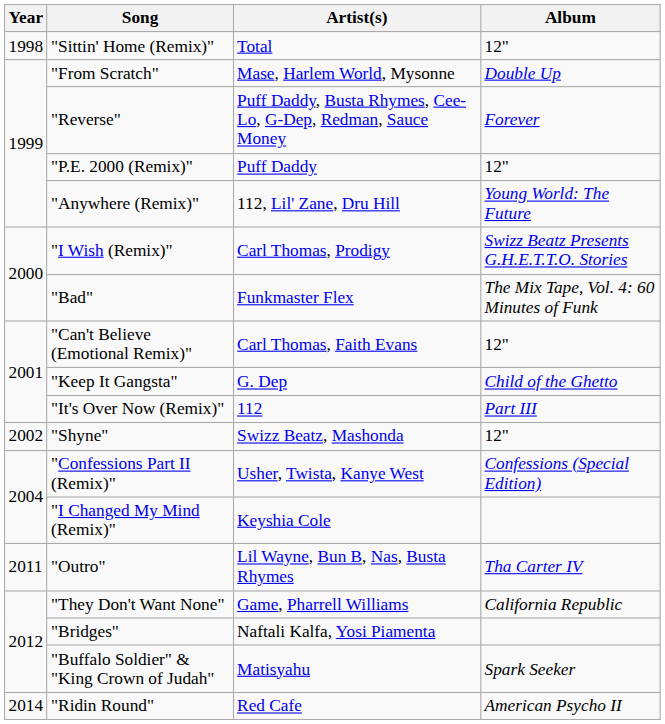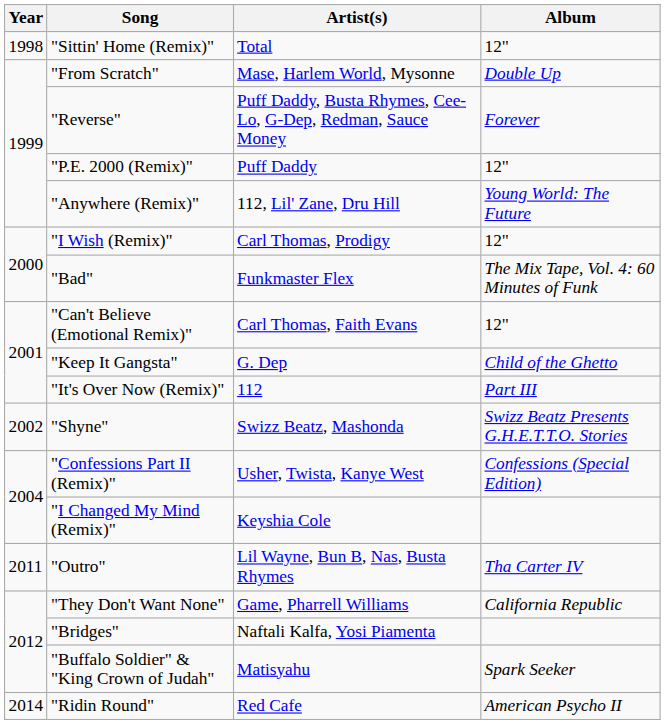 <table class="wikitable">
 <tr>
 <th>Year</th>
 <th>Song</th>
 <th>Artist(s)</th>
 <th>Album</th>
 </tr>
 <tr>
 <td rowspan="1">1998</td>
 <td>"Sittin' Home (Remix)"</td>
 <td><a href='#'>Total</a></td>
 <td>12"</td>
 </tr>
 <tr>
 <td rowspan="4">1999</td>
 <td>"From Scratch"</td>
 <td><a href='#'>Mase</a>, <a href='#'>Harlem World</a>, Mysonne</td>
 <td><em><a href='#'>Double Up</a></em></td>
 </tr>
 <tr>
 <td>"Reverse"</td>
 <td><a href='#'>Puff Daddy</a>, <a href='#'>Busta Rhymes</a>, <a href='#'>Cee-Lo</a>, <a href='#'>G-Dep</a>, <a href='#'>Redman</a>, <a href='#'>Sauce Money</a></td>
 <td><em><a href='#'>Forever</a></em></td>
 </tr>
 <tr>
 <td>"P.E. 2000 (Remix)"</td>
 <td><a href='#'>Puff Daddy</a></td>
 <td>12"</td>
 </tr>
 <tr>
 <td>"Anywhere (Remix)"</td>
 <td>112, <a href='#'>Lil' Zane</a>, <a href='#'>Dru Hill</a></td>
 <td><em><a href='#'>Young World: The Future</a></em></td>
 </tr>
 <tr>
 <td rowspan="2">2000</td>
 <td>"<a href='#'>I Wish</a> (Remix)"</td>
 <td><a href='#'>Carl Thomas</a>, <a href='#'>Prodigy</a></td>
-<td><em><a href='#'>Swizz Beatz Presents G.H.E.T.T.O. Stories</a></em></td>
+<td>12"</td>
 </tr>
 <tr>
 <td>"Bad"</td>
 <td><a href='#'>Funkmaster Flex</a></td>
 <td><em>The Mix Tape, Vol. 4: 60 Minutes of Funk</em></td>
 </tr>
 <tr>
 <td rowspan="3">2001</td>
 <td>"Can't Believe (Emotional Remix)"</td>
 <td><a href='#'>Carl Thomas</a>, <a href='#'>Faith Evans</a></td>
 <td>12"</td>
 </tr>
 <tr>
 <td>"Keep It Gangsta"</td>
 <td><a href='#'>G. Dep</a></td>
 <td><em><a href='#'>Child of the Ghetto</a></em></td>
 </tr>
 <tr>
 <td>"It's Over Now (Remix)"</td>
 <td><a href='#'>112</a></td>
 <td><em><a href='#'>Part III</a></em></td>
 </tr>
 <tr>
 <td rowspan="1">2002</td>
 <td>"Shyne"</td>
 <td><a href='#'>Swizz Beatz</a>, <a href='#'>Mashonda</a></td>
-<td>12"</td>
+<td><em><a href='#'>Swizz Beatz Presents G.H.E.T.T.O. Stories</a></em></td>
 </tr>
 <tr>
 <td rowspan="2">2004</td>
 <td>"<a href='#'>Confessions Part II</a> (Remix)"</td>
 <td><a href='#'>Usher</a>, <a href='#'>Twista</a>, <a href='#'>Kanye West</a></td>
 <td><em><a href='#'>Confessions (Special Edition)</a></em></td>
 </tr>
 <tr>
 <td>"<a href='#'>I Changed My Mind</a> (Remix)"</td>
 <td><a href='#'>Keyshia Cole</a></td>
 <td></td>
 </tr>
 <tr>
 <td rowspan="1">2011</td>
 <td>"Outro"</td>
 <td><a href='#'>Lil Wayne</a>, <a href='#'>Bun B</a>, <a href='#'>Nas</a>, <a href='#'>Busta Rhymes</a></td>
 <td><em><a href='#'>Tha Carter IV</a></em></td>
 </tr>
 <tr>
 <td rowspan="3">2012</td>
 <td>"They Don't Want None"</td>
 <td><a href='#'>Game</a>, <a href='#'>Pharrell Williams</a></td>
 <td><em>California Republic</em></td>
 </tr>
 <tr>
 <td>"Bridges"</td>
 <td>Naftali Kalfa, <a href='#'>Yosi Piamenta</a></td>
 <td></td>
 </tr>
 <tr>
 <td>"Buffalo Soldier" & "King Crown of Judah"</td>
 <td><a href='#'>Matisyahu</a></td>
 <td><em>Spark Seeker</em></td>
 </tr>
 <tr>
 <td rowspan="1">2014</td>
 <td>"Ridin Round"</td>
 <td><a href='#'>Red Cafe</a></td>
 <td><em>American Psycho II</em></td>
 </tr>
 </table>
